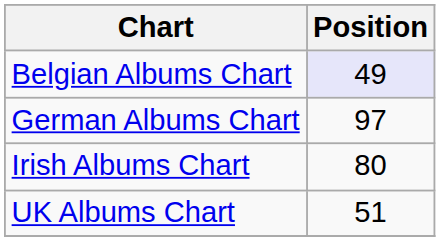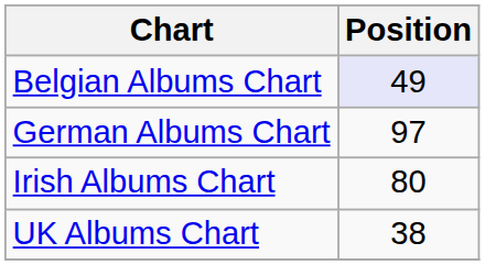 <table class="wikitable">
 <tr>
 <th>Chart</th>
 <th>Position</th>
 </tr>
 <tr>
 <td><a href='#'>Belgian Albums Chart</a></td>
 <td align=center style="background: lavender;">49</td>
 </tr>
 <tr>
 <td><a href='#'>German Albums Chart</a></td>
 <td align=center>97</td>
 </tr>
 <tr>
 <td><a href='#'>Irish Albums Chart</a></td>
 <td align=center>80</td>
 </tr>
 <tr>
 <td><a href='#'>UK Albums Chart</a></td>
-<td align=center>51</td>
+<td align=center>38</td>
 </tr>
 <tr>
 </tr>
 </table>
